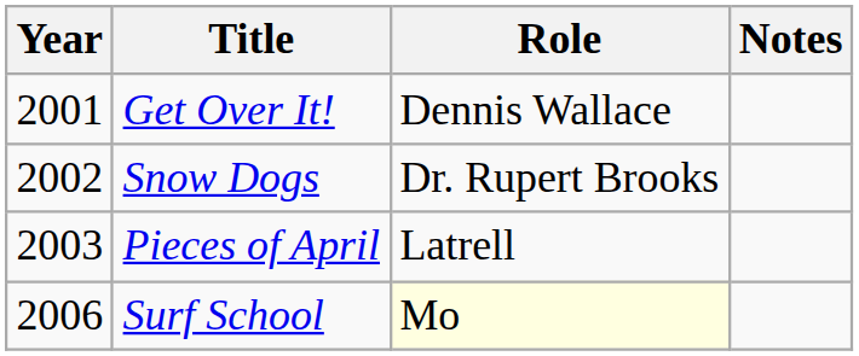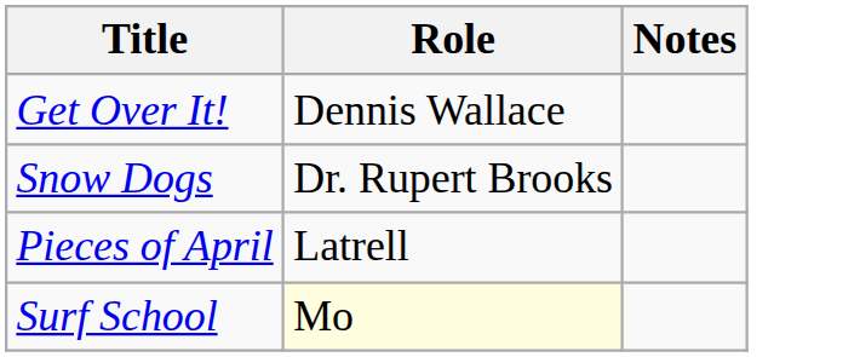 <table class="wikitable plainrowheaders sortable" style="margin-right: 0;">
 <tr>
-<th>Year</th>
 <th>Title</th>
 <th>Role</th>
 <th>Notes</th>
 </tr>
 <tr>
-<td>2001</td>
 <td><em><a href='#'>Get Over It!</a></em></td>
 <td>Dennis Wallace</td>
 <td></td>
 </tr>
 <tr>
-<td>2002</td>
 <td><em><a href='#'>Snow Dogs</a></em></td>
 <td>Dr. Rupert Brooks</td>
 <td></td>
 </tr>
 <tr>
-<td>2003</td>
 <td><em><a href='#'>Pieces of April</a></em></td>
 <td>Latrell</td>
 <td></td>
 </tr>
 <tr>
-<td>2006</td>
 <td><em><a href='#'>Surf School</a></em></td>
 <td style="background: lightyellow;">Mo</td>
 <td></td>
 </tr>
 </table>
